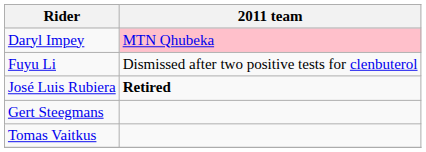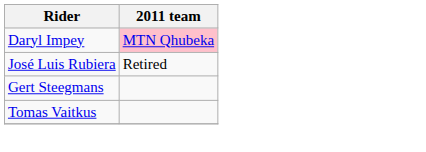 <table class="wikitable">
 <tr>
 <th>Rider</th>
 <th>2011 team</th>
 </tr>
 <tr>
 <td><a href='#'>Daryl Impey</a></td>
 <td style="background: pink;"><a href='#'>MTN Qhubeka</a></td>
 </tr>
 <tr>
-<td><a href='#'>Fuyu Li</a></td>
-<td>Dismissed after two positive tests for <a href='#'>clenbuterol</a></td>
-</tr>
-<tr>
 <td><a href='#'>José Luis Rubiera</a></td>
-<td><strong>Retired</strong></td>
+<td>Retired</td>
 </tr>
 <tr>
 <td><a href='#'>Gert Steegmans</a></td>
 <td></td>
 </tr>
 <tr>
 <td><a href='#'>Tomas Vaitkus</a></td>
 <td></td>
 </tr>
 <tr>
 </tr>
 </table>
